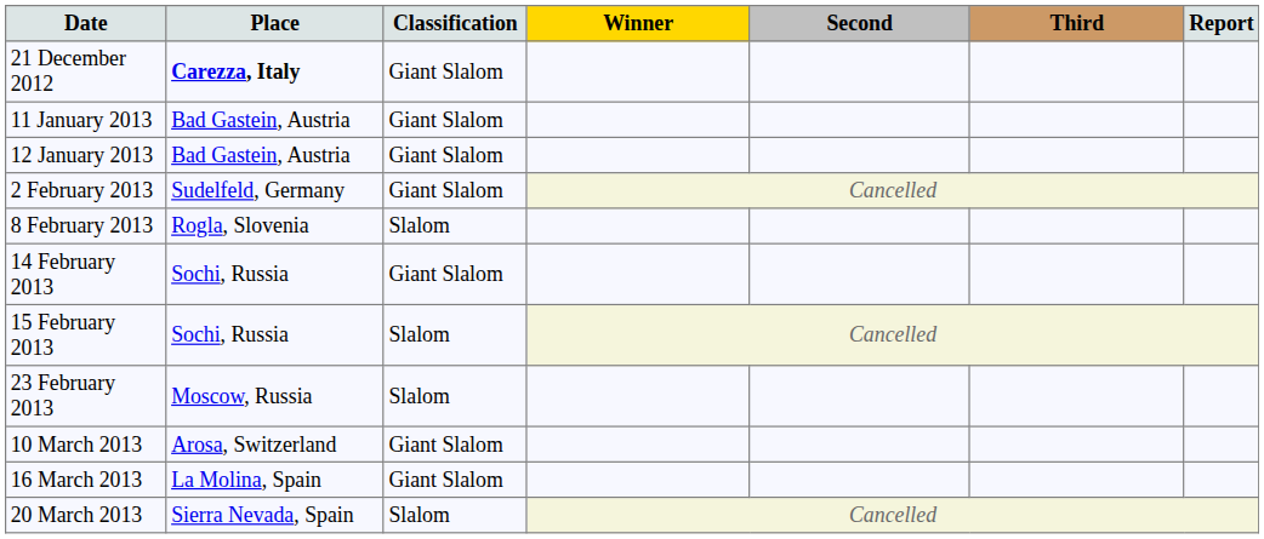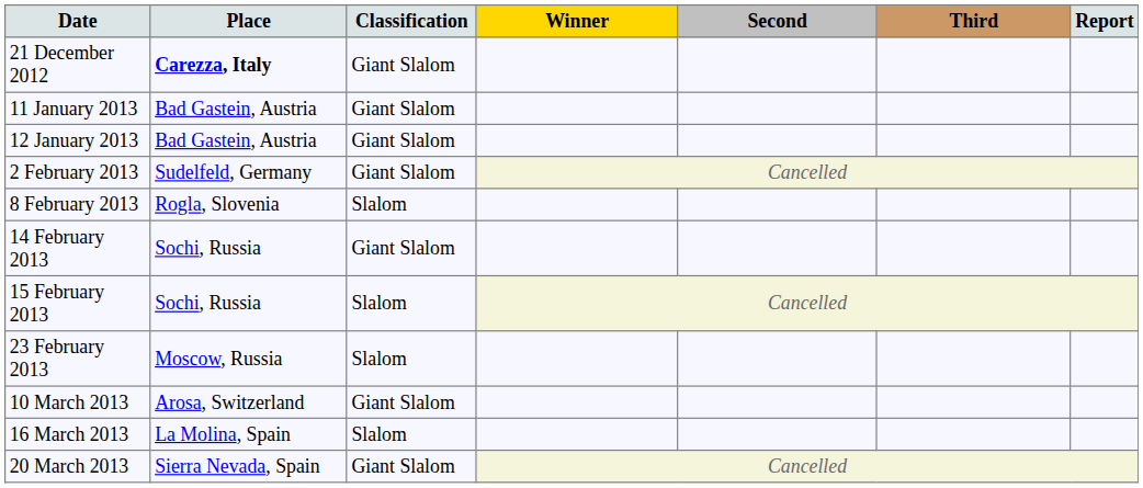 <table bgcolor="#f7f8ff" cellpadding="3" cellspacing="0" border="1" style="font-size: 95%; border: gray solid 1px; border-collapse: collapse;">
 <tr bgcolor="#CCCCCC">
 <td align="center" bgcolor="#DCE5E5" width="150"><strong>Date</strong></td>
 <td align="center" bgcolor="#DCE5E5" width="220"><strong>Place</strong></td>
 <td align="center" bgcolor="#DCE5E5" width="100"><strong>Classification</strong></td>
 <td align="center" bgcolor="gold" width="250"><strong>Winner</strong></td>
 <td align="center" bgcolor="silver" width="250"><strong>Second</strong></td>
 <td align="center" bgcolor="CC9966" width="250"><strong>Third</strong></td>
 <td align="center" bgcolor="#DCE5E5"><strong>Report</strong></td>
 </tr>
 <tr align="left">
 <td>21 December 2012</td>
 <td><strong> <a href='#'>Carezza</a>, Italy</strong></td>
 <td>Giant Slalom</td>
 <td></td>
 <td></td>
 <td></td>
 <td></td>
 </tr>
 <tr align="left">
 <td>11 January 2013</td>
 <td> <a href='#'>Bad Gastein</a>, Austria</td>
 <td>Giant Slalom</td>
 <td></td>
 <td></td>
 <td></td>
 <td></td>
 </tr>
 <tr align="left">
 <td>12 January 2013</td>
 <td> <a href='#'>Bad Gastein</a>, Austria</td>
 <td>Giant Slalom</td>
 <td></td>
 <td></td>
 <td></td>
 <td></td>
 </tr>
 <tr align="left">
 <td>2 February 2013</td>
 <td> <a href='#'>Sudelfeld</a>, Germany</td>
 <td>Giant Slalom</td>
 <td colspan=4 align=center bgcolor="F5F5DC" style=color:#696969><em>Cancelled</em></td>
 </tr>
 <tr align="left">
 <td>8 February 2013</td>
 <td> <a href='#'>Rogla</a>, Slovenia</td>
 <td>Slalom</td>
 <td></td>
 <td></td>
 <td></td>
 <td></td>
 </tr>
 <tr align="left">
 <td>14 February 2013</td>
 <td> <a href='#'>Sochi</a>, Russia</td>
 <td>Giant Slalom</td>
 <td></td>
 <td></td>
 <td></td>
 <td></td>
 </tr>
 <tr align="left">
 <td>15 February 2013</td>
 <td> <a href='#'>Sochi</a>, Russia</td>
 <td>Slalom</td>
 <td colspan=4 align=center bgcolor="F5F5DC" style=color:#696969><em>Cancelled</em></td>
 </tr>
 <tr align="left">
 <td>23 February 2013</td>
 <td> <a href='#'>Moscow</a>, Russia</td>
 <td>Slalom</td>
 <td></td>
 <td></td>
 <td></td>
 <td></td>
 </tr>
 <tr align="left">
 <td>10 March 2013</td>
 <td> <a href='#'>Arosa</a>, Switzerland</td>
 <td>Giant Slalom</td>
 <td></td>
 <td></td>
 <td></td>
 <td></td>
 </tr>
 <tr align="left">
 <td>16 March 2013</td>
 <td> <a href='#'>La Molina</a>, Spain</td>
-<td>Giant Slalom</td>
+<td>Slalom</td>
 <td></td>
 <td></td>
 <td></td>
 <td></td>
 </tr>
 <tr align="left">
 <td>20 March 2013</td>
 <td> <a href='#'>Sierra Nevada</a>, Spain</td>
-<td>Slalom</td>
+<td>Giant Slalom</td>
 <td colspan=4 align=center bgcolor="F5F5DC" style=color:#696969><em>Cancelled</em></td>
 </tr>
 </table>
